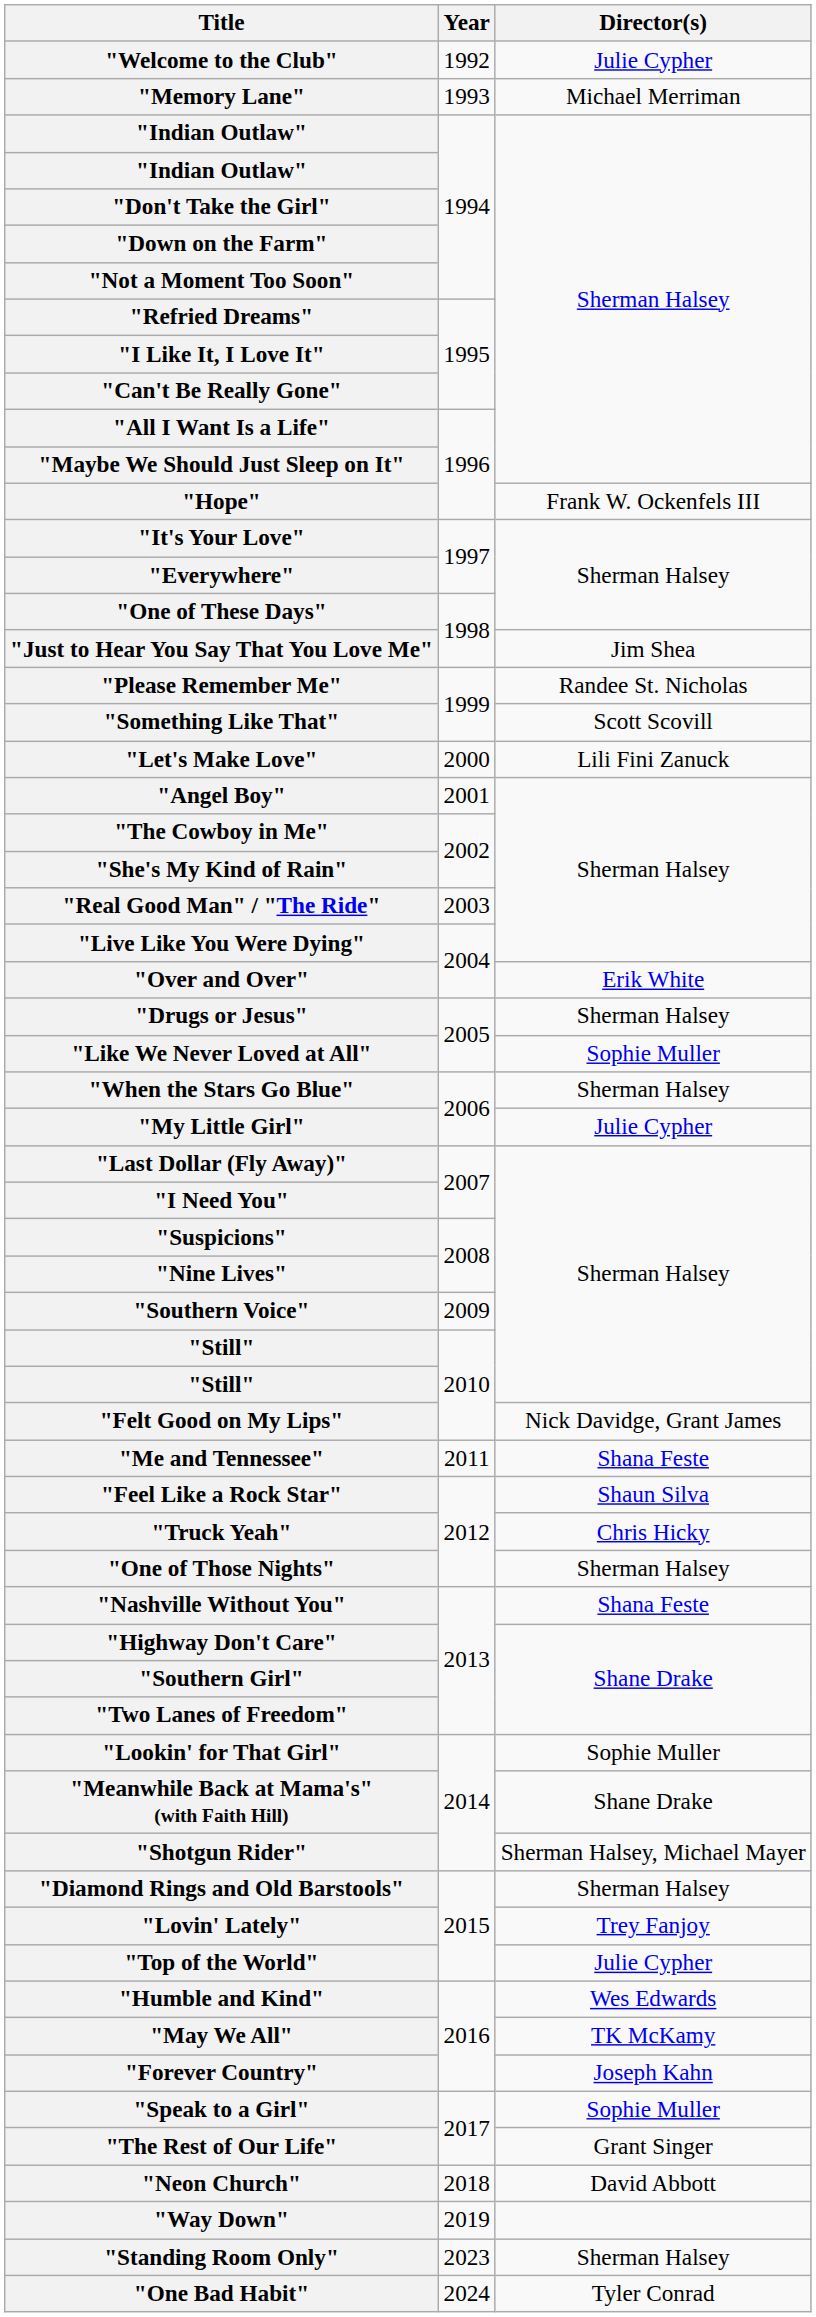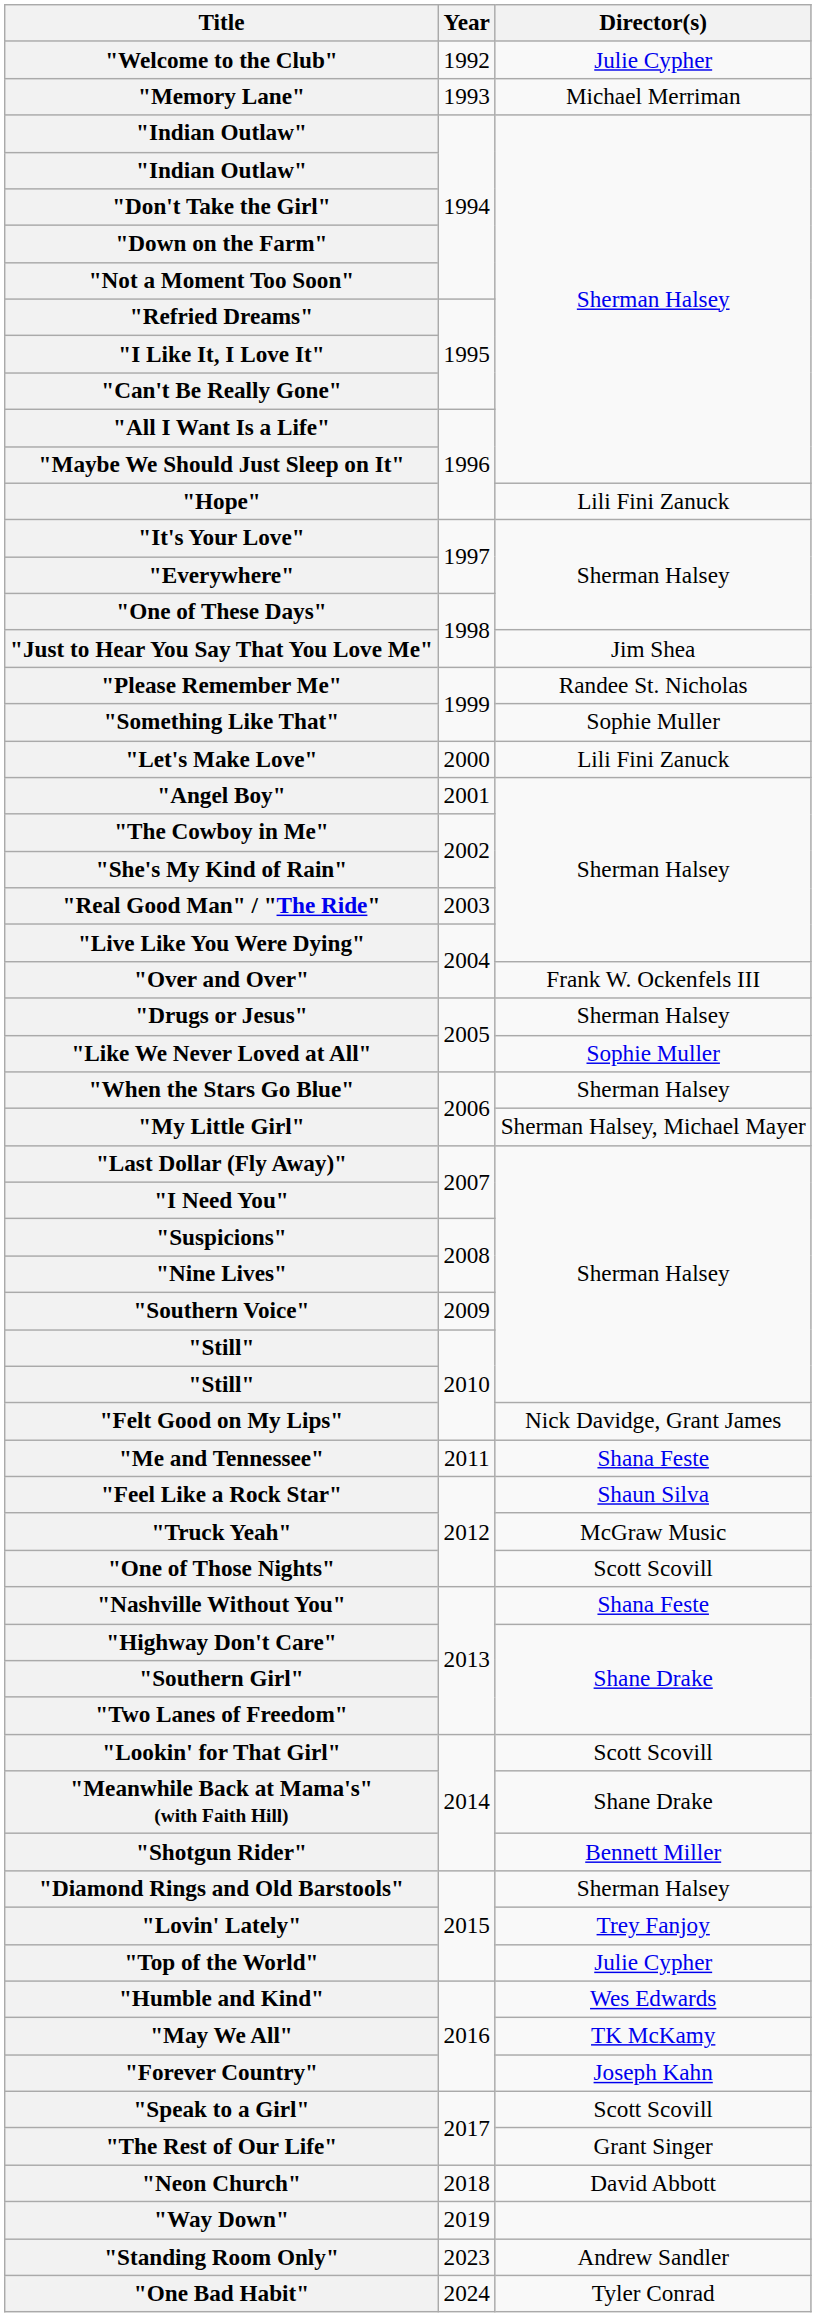 <table class="wikitable plainrowheaders" style="text-align:center;">
 <tr>
 <th>Title</th>
 <th>Year</th>
 <th>Director(s)</th>
 </tr>
 <tr>
 <th scope="row">"Welcome to the Club"</th>
 <td>1992</td>
 <td><a href='#'>Julie Cypher</a></td>
 </tr>
 <tr>
 <th scope="row">"Memory Lane"</th>
 <td>1993</td>
 <td>Michael Merriman</td>
 </tr>
 <tr>
 <th scope="row">"Indian Outlaw"</th>
 <td rowspan="5">1994</td>
 <td rowspan="10"><a href='#'>Sherman Halsey</a></td>
 </tr>
 <tr>
 <th scope="row">"Indian Outlaw" </th>
 </tr>
 <tr>
 <th scope="row">"Don't Take the Girl"</th>
 </tr>
 <tr>
 <th scope="row">"Down on the Farm"</th>
 </tr>
 <tr>
 <th scope="row">"Not a Moment Too Soon"</th>
 </tr>
 <tr>
 <th scope="row">"Refried Dreams"</th>
 <td rowspan="3">1995</td>
 </tr>
 <tr>
 <th scope="row">"I Like It, I Love It"</th>
 </tr>
 <tr>
 <th scope="row">"Can't Be Really Gone"</th>
 </tr>
 <tr>
 <th scope="row">"All I Want Is a Life"</th>
 <td rowspan="3">1996</td>
 </tr>
 <tr>
 <th scope="row">"Maybe We Should Just Sleep on It"</th>
 </tr>
 <tr>
 <th scope="row">"Hope"<br></th>
-<td>Frank W. Ockenfels III</td>
+<td>Lili Fini Zanuck</td>
 </tr>
 <tr>
 <th scope="row">"It's Your Love"<br></th>
 <td rowspan="2">1997</td>
 <td rowspan="3">Sherman Halsey</td>
 </tr>
 <tr>
 <th scope="row">"Everywhere"</th>
 </tr>
 <tr>
 <th scope="row">"One of These Days"</th>
 <td rowspan="2">1998</td>
 </tr>
 <tr>
 <th scope="row">"Just to Hear You Say That You Love Me"<br></th>
 <td>Jim Shea</td>
 </tr>
 <tr>
 <th scope="row">"Please Remember Me"</th>
 <td rowspan="2">1999</td>
 <td>Randee St. Nicholas</td>
 </tr>
 <tr>
 <th scope="row">"Something Like That"</th>
-<td>Scott Scovill</td>
+<td>Sophie Muller</td>
 </tr>
 <tr>
 <th scope="row">"Let's Make Love"<br></th>
 <td>2000</td>
 <td>Lili Fini Zanuck</td>
 </tr>
 <tr>
 <th scope="row">"Angel Boy"</th>
 <td>2001</td>
 <td rowspan="5">Sherman Halsey</td>
 </tr>
 <tr>
 <th scope="row">"The Cowboy in Me"</th>
 <td rowspan="2">2002</td>
 </tr>
 <tr>
 <th scope="row">"She's My Kind of Rain"</th>
 </tr>
 <tr>
 <th scope="row">"Real Good Man" / "<a href='#'>The Ride</a>" </th>
 <td>2003</td>
 </tr>
 <tr>
 <th scope="row">"Live Like You Were Dying"</th>
 <td rowspan="2">2004</td>
 </tr>
 <tr>
 <th scope="row">"Over and Over"<br></th>
-<td><a href='#'>Erik White</a></td>
+<td>Frank W. Ockenfels III</td>
 </tr>
 <tr>
 <th scope="row">"Drugs or Jesus"</th>
 <td rowspan="2">2005</td>
 <td>Sherman Halsey</td>
 </tr>
 <tr>
 <th scope="row">"Like We Never Loved at All"<br></th>
 <td><a href='#'>Sophie Muller</a></td>
 </tr>
 <tr>
 <th scope="row">"When the Stars Go Blue"</th>
 <td rowspan="2">2006</td>
 <td>Sherman Halsey</td>
 </tr>
 <tr>
 <th scope="row">"My Little Girl"</th>
-<td><a href='#'>Julie Cypher</a></td>
+<td>Sherman Halsey, Michael Mayer</td>
 </tr>
 <tr>
 <th scope="row">"Last Dollar (Fly Away)"</th>
 <td rowspan="2">2007</td>
 <td rowspan="7">Sherman Halsey</td>
 </tr>
 <tr>
 <th scope="row">"I Need You" </th>
 </tr>
 <tr>
 <th scope="row">"Suspicions" </th>
 <td rowspan="2">2008</td>
 </tr>
 <tr>
 <th scope="row">"Nine Lives"<br></th>
 </tr>
 <tr>
 <th scope="row">"Southern Voice"</th>
 <td>2009</td>
 </tr>
 <tr>
 <th scope="row">"Still"</th>
 <td rowspan="3">2010</td>
 </tr>
 <tr>
 <th scope="row">"Still" </th>
 </tr>
 <tr>
 <th scope="row">"Felt Good on My Lips"</th>
 <td>Nick Davidge, Grant James</td>
 </tr>
 <tr>
 <th scope="row">"Me and Tennessee"<br></th>
 <td>2011</td>
 <td><a href='#'>Shana Feste</a></td>
 </tr>
 <tr>
 <th scope="row">"Feel Like a Rock Star"<br></th>
 <td rowspan="3">2012</td>
 <td><a href='#'>Shaun Silva</a></td>
 </tr>
 <tr>
 <th scope="row">"Truck Yeah"</th>
-<td><a href='#'>Chris Hicky</a></td>
+<td>McGraw Music</td>
 </tr>
 <tr>
 <th scope="row">"One of Those Nights"</th>
-<td>Sherman Halsey</td>
+<td>Scott Scovill</td>
 </tr>
 <tr>
 <th scope="row">"Nashville Without You"</th>
 <td rowspan="4">2013</td>
 <td><a href='#'>Shana Feste</a></td>
 </tr>
 <tr>
 <th scope="row">"Highway Don't Care"<br></th>
 <td rowspan="3"><a href='#'>Shane Drake</a></td>
 </tr>
 <tr>
 <th scope="row">"Southern Girl"</th>
 </tr>
 <tr>
 <th scope="row">"Two Lanes of Freedom"</th>
 </tr>
 <tr>
 <th scope="row">"Lookin' for That Girl"</th>
 <td rowspan="3">2014</td>
-<td>Sophie Muller</td>
+<td>Scott Scovill</td>
 </tr>
 <tr>
 <th scope="row">"Meanwhile Back at Mama's"<br><small>(with Faith Hill)</small></th>
 <td>Shane Drake</td>
 </tr>
 <tr>
 <th scope="row">"Shotgun Rider"</th>
-<td>Sherman Halsey, Michael Mayer</td>
+<td><a href='#'>Bennett Miller</a></td>
 </tr>
 <tr>
 <th scope="row">"Diamond Rings and Old Barstools"</th>
 <td rowspan="3">2015</td>
 <td>Sherman Halsey</td>
 </tr>
 <tr>
 <th scope="row">"Lovin' Lately"<br></th>
 <td><a href='#'>Trey Fanjoy</a></td>
 </tr>
 <tr>
 <th scope="row">"Top of the World"</th>
 <td><a href='#'>Julie Cypher</a></td>
 </tr>
 <tr>
 <th scope="row">"Humble and Kind"</th>
 <td rowspan="3">2016</td>
 <td><a href='#'>Wes Edwards</a></td>
 </tr>
 <tr>
 <th scope="row">"May We All"<br></th>
 <td><a href='#'>TK McKamy</a></td>
 </tr>
 <tr>
 <th scope="row">"Forever Country"<br></th>
 <td><a href='#'>Joseph Kahn</a></td>
 </tr>
 <tr>
 <th scope="row">"Speak to a Girl"<br></th>
 <td rowspan="2">2017</td>
-<td><a href='#'>Sophie Muller</a></td>
+<td>Scott Scovill</td>
 </tr>
 <tr>
 <th scope="row">"The Rest of Our Life"<br></th>
 <td>Grant Singer</td>
 </tr>
 <tr>
 <th scope="row">"Neon Church"</th>
 <td>2018</td>
 <td>David Abbott</td>
 </tr>
 <tr>
 <th scope="row">"Way Down"<br></th>
 <td>2019</td>
 <td></td>
 </tr>
 <tr>
 <th scope="row">"Standing Room Only"</th>
 <td>2023</td>
-<td>Sherman Halsey</td>
+<td>Andrew Sandler</td>
 </tr>
 <tr>
 <th scope="row">"One Bad Habit"</th>
 <td>2024</td>
 <td>Tyler Conrad</td>
 </tr>
 </table>
